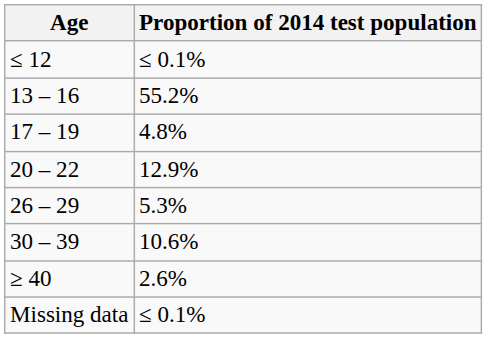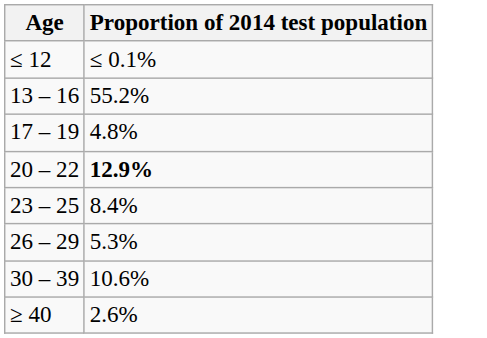 <table class="wikitable">
 <tr>
 <th>Age</th>
 <th>Proportion of 2014 test population</th>
 </tr>
 <tr>
 <td>≤ 12</td>
 <td>≤ 0.1%</td>
 </tr>
 <tr>
 <td>13 – 16</td>
 <td>55.2%</td>
 </tr>
 <tr>
 <td>17 – 19</td>
 <td>4.8%</td>
 </tr>
 <tr>
 <td>20 – 22</td>
-<td>12.9%</td>
+<td><strong>12.9%</strong></td>
+</tr>
+<tr>
+<td>23 – 25</td>
+<td>8.4%</td>
 </tr>
 <tr>
 <td>26 – 29</td>
 <td>5.3%</td>
 </tr>
 <tr>
 <td>30 – 39</td>
 <td>10.6%</td>
 </tr>
 <tr>
 <td>≥ 40</td>
 <td>2.6%</td>
 </tr>
-<tr>
-<td>Missing data</td>
-<td>≤ 0.1%</td>
-</tr>
 </table>
